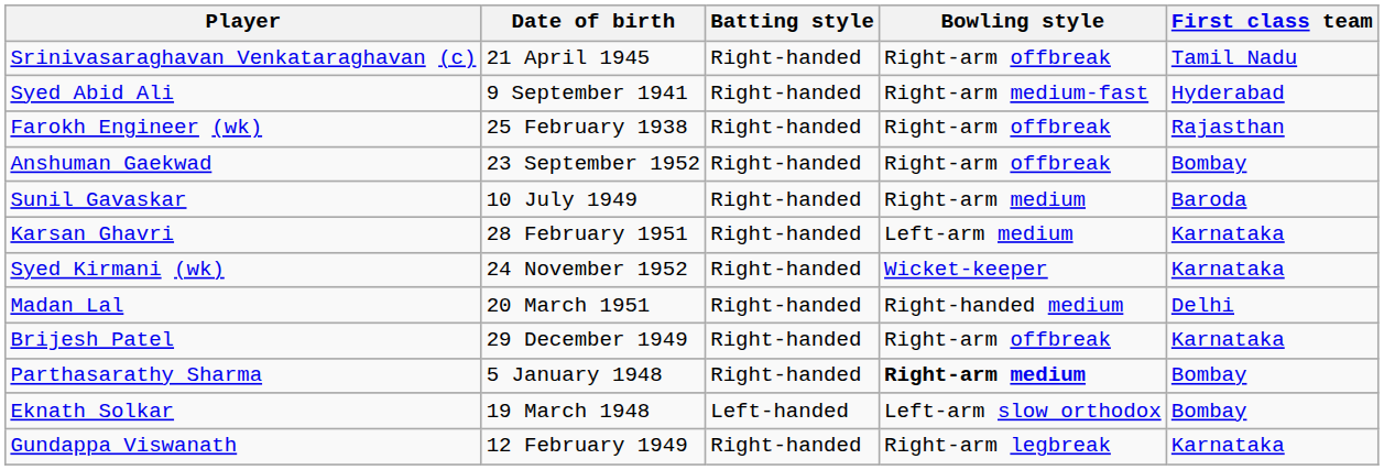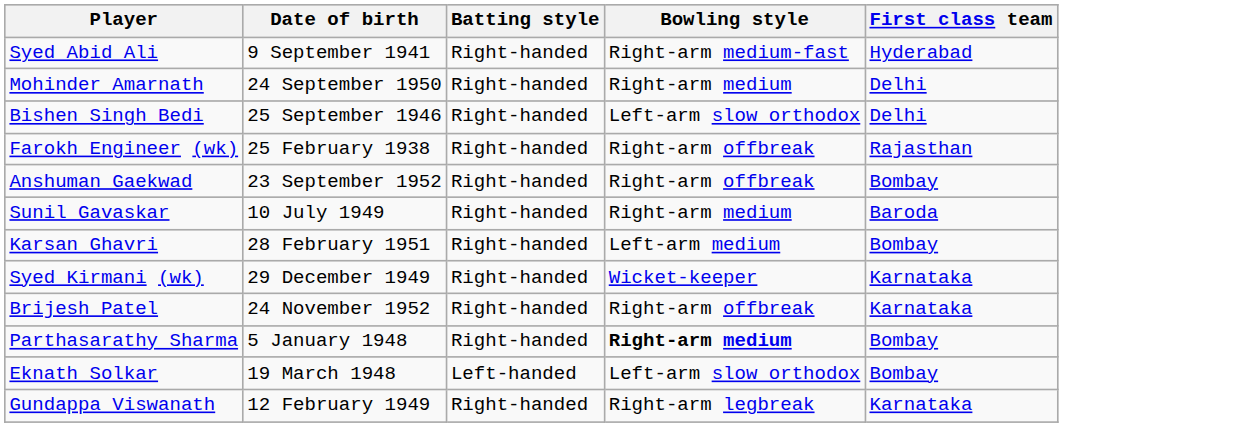 <table class=wikitable style=font-size:90%;text-align:left>
 <tr>
 <th>Player</th>
 <th>Date of birth</th>
 <th>Batting style</th>
 <th>Bowling style</th>
 <th><a href='#'>First class</a> team</th>
 </tr>
 <tr>
-<td><a href='#'>Srinivasaraghavan Venkataraghavan</a> <a href='#'>(c)</a></td>
-<td>21 April 1945</td>
-<td>Right-handed</td>
-<td>Right-arm <a href='#'>offbreak</a></td>
-<td><a href='#'>Tamil Nadu</a></td>
-</tr>
-<tr>
 <td><a href='#'>Syed Abid Ali</a></td>
 <td>9 September 1941</td>
 <td>Right-handed</td>
 <td>Right-arm <a href='#'>medium-fast</a></td>
 <td><a href='#'>Hyderabad</a></td>
+</tr>
+<tr>
+<td><a href='#'>Mohinder Amarnath</a></td>
+<td>24 September 1950</td>
+<td>Right-handed</td>
+<td>Right-arm <a href='#'>medium</a></td>
+<td><a href='#'>Delhi</a></td>
+</tr>
+<tr>
+<td><a href='#'>Bishen Singh Bedi</a></td>
+<td>25 September 1946</td>
+<td>Right-handed</td>
+<td>Left-arm <a href='#'>slow orthodox</a></td>
+<td><a href='#'>Delhi</a></td>
 </tr>
 <tr>
 <td><a href='#'>Farokh Engineer</a> <a href='#'>(wk)</a></td>
 <td>25 February 1938</td>
 <td>Right-handed</td>
 <td>Right-arm <a href='#'>offbreak</a></td>
 <td><a href='#'>Rajasthan</a></td>
 </tr>
 <tr>
 <td><a href='#'>Anshuman Gaekwad</a></td>
 <td>23 September 1952</td>
 <td>Right-handed</td>
 <td>Right-arm <a href='#'>offbreak</a></td>
 <td><a href='#'>Bombay</a></td>
 </tr>
 <tr>
 <td><a href='#'>Sunil Gavaskar</a></td>
 <td>10 July 1949</td>
 <td>Right-handed</td>
 <td>Right-arm <a href='#'>medium</a></td>
 <td><a href='#'>Baroda</a></td>
 </tr>
 <tr>
 <td><a href='#'>Karsan Ghavri</a></td>
 <td>28 February 1951</td>
 <td>Right-handed</td>
 <td>Left-arm <a href='#'>medium</a></td>
-<td><a href='#'>Karnataka</a></td>
+<td><a href='#'>Bombay</a></td>
 </tr>
 <tr>
 <td><a href='#'>Syed Kirmani</a> <a href='#'>(wk)</a></td>
-<td>24 November 1952</td>
+<td>29 December 1949</td>
 <td>Right-handed</td>
 <td><a href='#'>Wicket-keeper</a></td>
 <td><a href='#'>Karnataka</a></td>
 </tr>
 <tr>
-<td><a href='#'>Madan Lal</a></td>
-<td>20 March 1951</td>
-<td>Right-handed</td>
-<td>Right-handed <a href='#'>medium</a></td>
-<td><a href='#'>Delhi</a></td>
-</tr>
-<tr>
 <td><a href='#'>Brijesh Patel</a></td>
-<td>29 December 1949</td>
+<td>24 November 1952</td>
 <td>Right-handed</td>
 <td>Right-arm <a href='#'>offbreak</a></td>
 <td><a href='#'>Karnataka</a></td>
 </tr>
 <tr>
 <td><a href='#'>Parthasarathy Sharma</a></td>
 <td>5 January 1948</td>
 <td>Right-handed</td>
 <td><strong>Right-arm <a href='#'>medium</a></strong></td>
 <td><a href='#'>Bombay</a></td>
 </tr>
 <tr>
 <td><a href='#'>Eknath Solkar</a></td>
 <td>19 March 1948</td>
 <td>Left-handed</td>
 <td>Left-arm <a href='#'>slow orthodox</a></td>
 <td><a href='#'>Bombay</a></td>
 </tr>
 <tr>
 <td><a href='#'>Gundappa Viswanath</a></td>
 <td>12 February 1949</td>
 <td>Right-handed</td>
 <td>Right-arm <a href='#'>legbreak</a></td>
 <td><a href='#'>Karnataka</a></td>
 </tr>
 </table>
